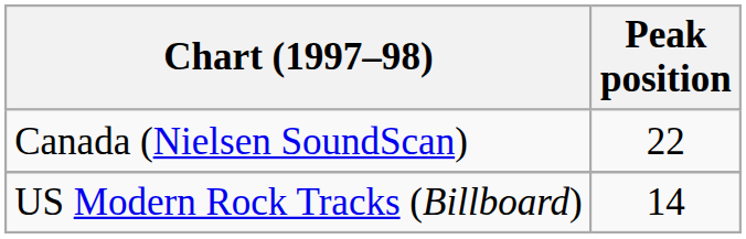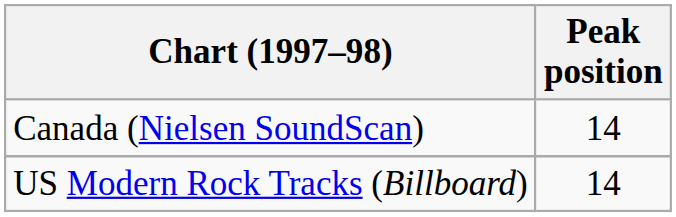 <table class="wikitable sortable">
 <tr>
 <th scope="col">Chart (1997–98)</th>
 <th scope="col">Peak<br>position</th>
 </tr>
 <tr>
 <td>Canada (<a href='#'>Nielsen SoundScan</a>)</td>
-<td align="center">22</td>
+<td align="center">14</td>
 </tr>
 <tr>
 </tr>
 <tr>
 <td>US <a href='#'>Modern Rock Tracks</a> (<em>Billboard</em>)</td>
 <td align="center">14</td>
 </tr>
 </table>
